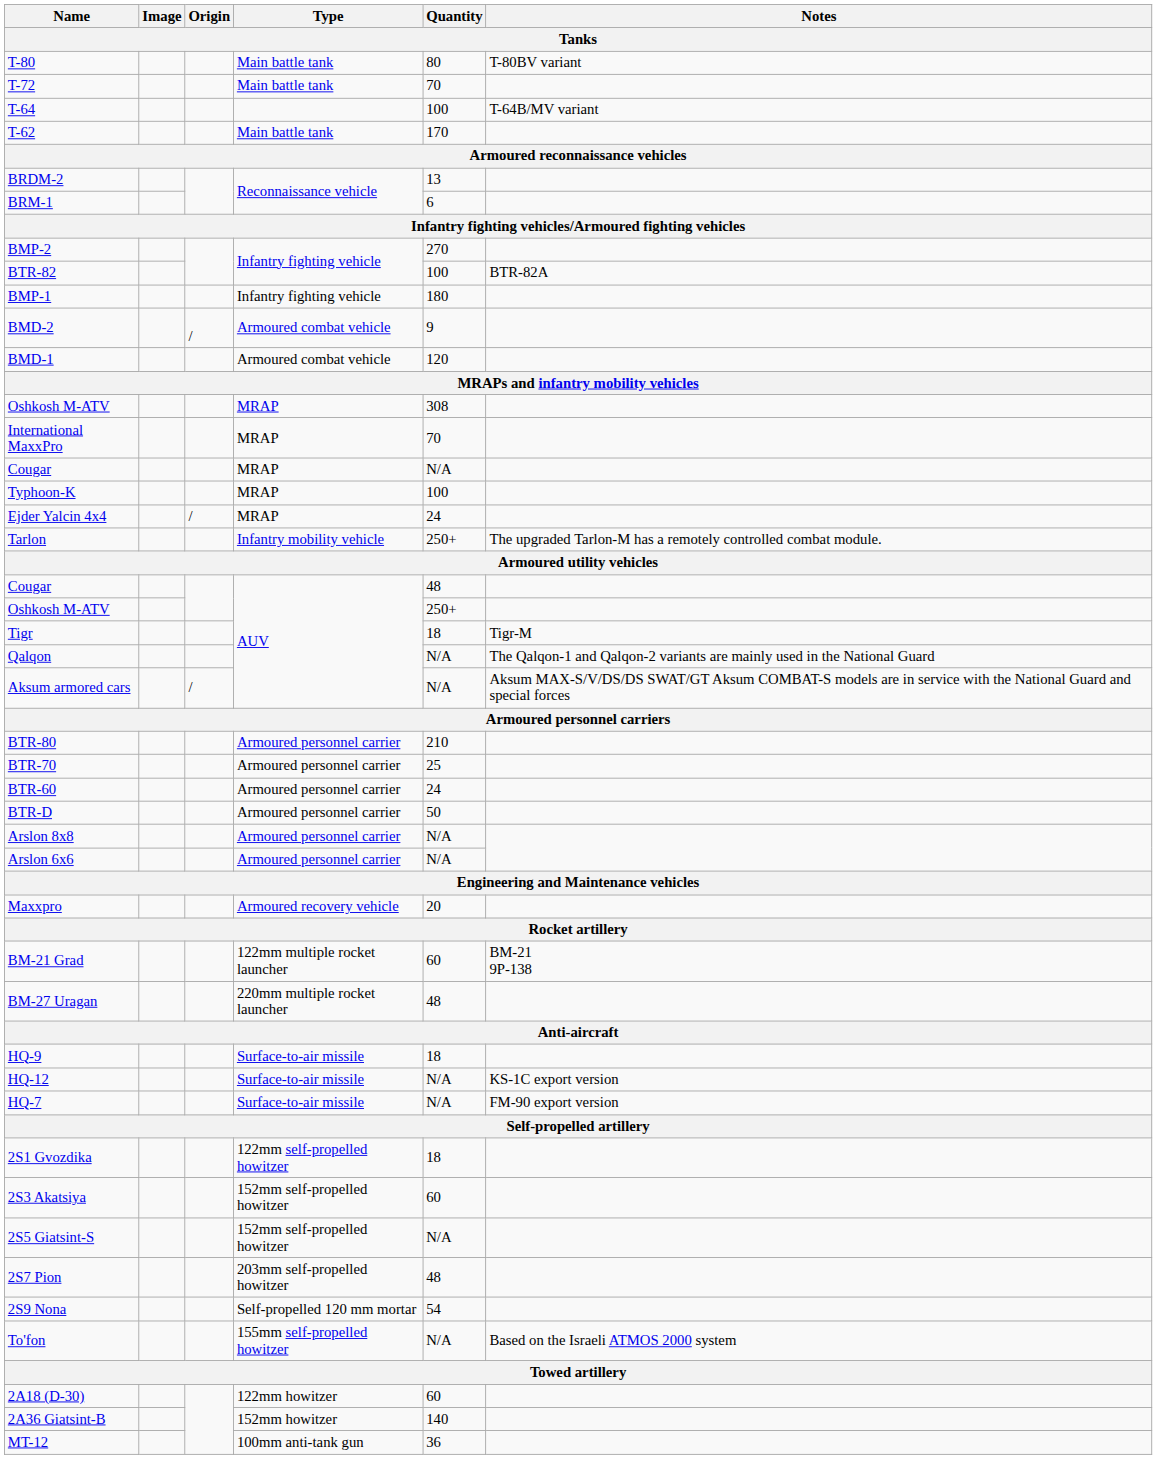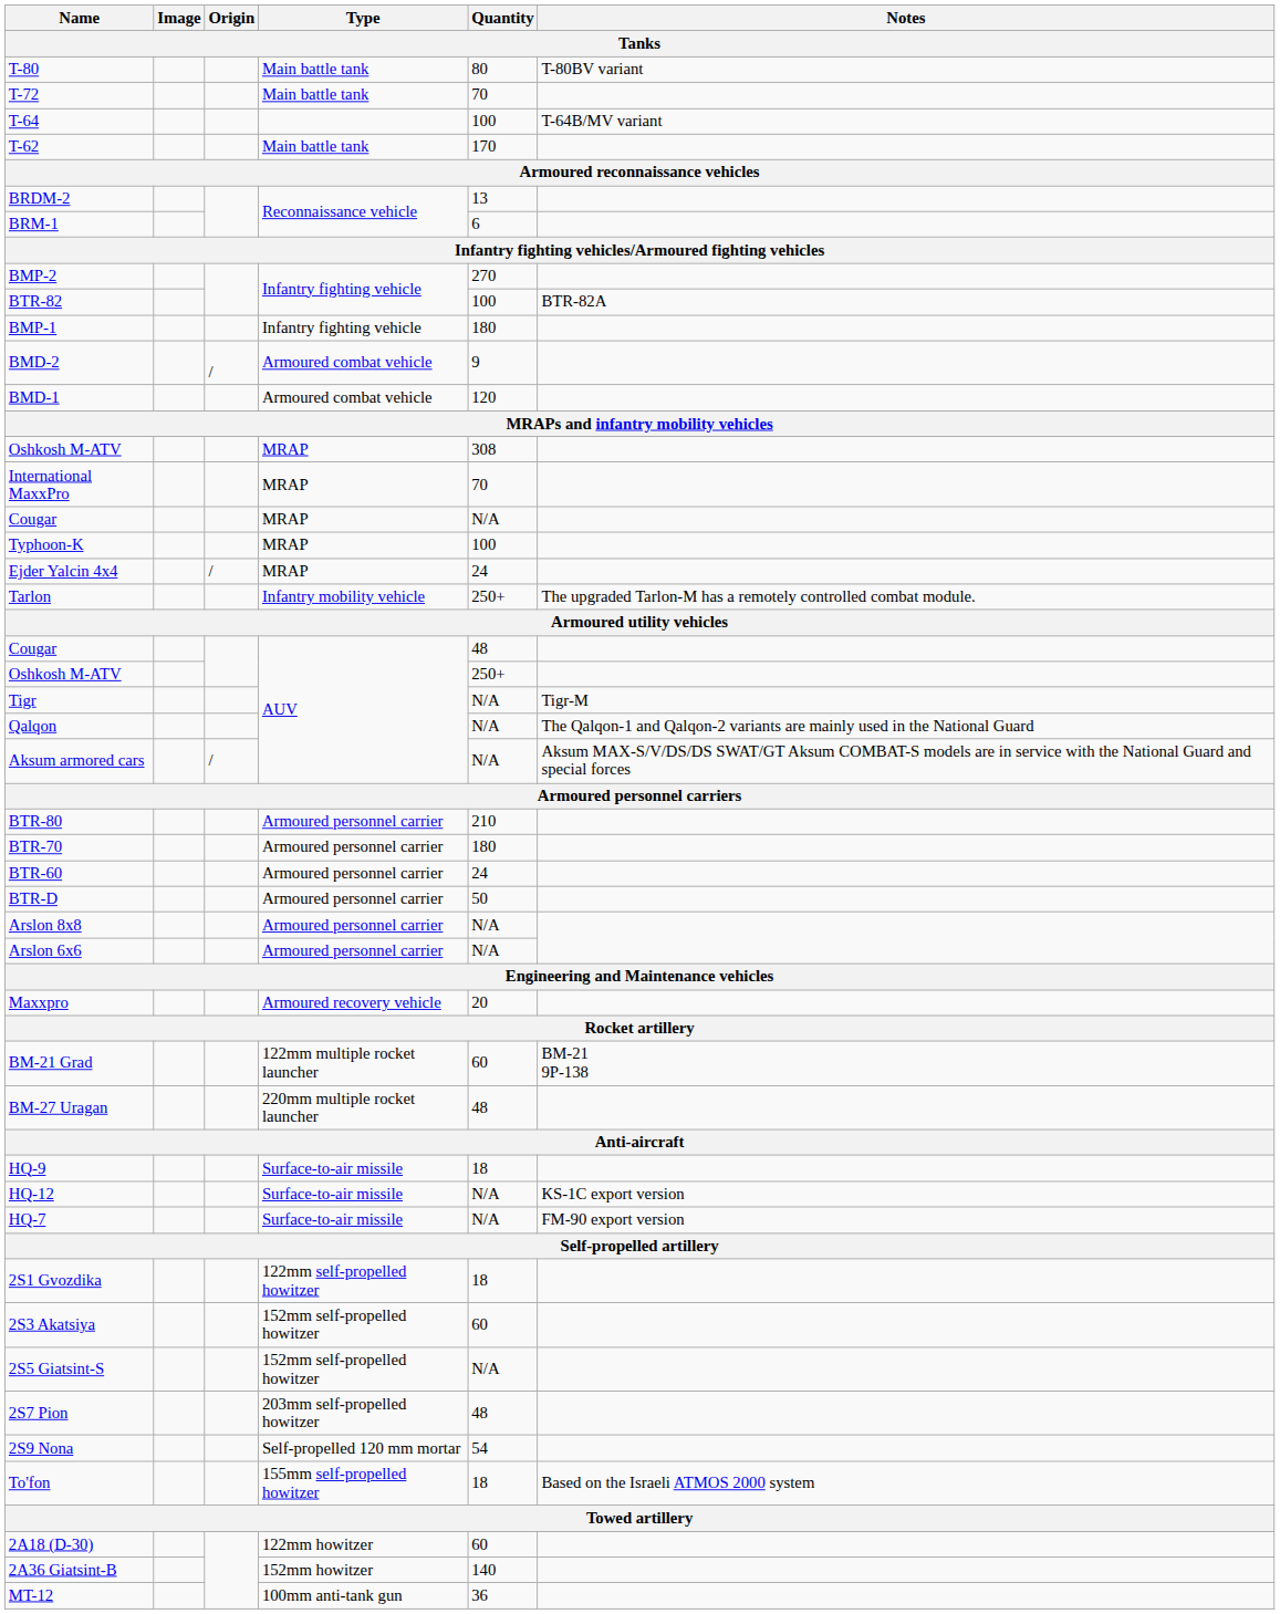 <table class="wikitable">
 <tr>
 <th>Name</th>
 <th>Image</th>
 <th>Origin</th>
 <th>Type</th>
 <th>Quantity</th>
 <th>Notes</th>
 </tr>
 <tr>
 <th colspan="6">Tanks</th>
 </tr>
 <tr>
 <td><a href='#'>T-80</a></td>
 <td></td>
 <td></td>
 <td><a href='#'>Main battle tank</a></td>
 <td>80</td>
 <td>T-80BV variant</td>
 </tr>
 <tr>
 <td><a href='#'>T-72</a></td>
 <td></td>
 <td></td>
 <td><a href='#'>Main battle tank</a></td>
 <td>70</td>
 <td></td>
 </tr>
 <tr>
 <td><a href='#'>T-64</a></td>
 <td></td>
 <td><br></td>
 <td></td>
 <td>100</td>
 <td>T-64B/MV variant</td>
 </tr>
 <tr>
 <td><a href='#'>T-62</a></td>
 <td></td>
 <td></td>
 <td><a href='#'>Main battle tank</a></td>
 <td>170</td>
 <td></td>
 </tr>
 <tr>
 <th colspan="6">Armoured reconnaissance vehicles</th>
 </tr>
 <tr>
 <td><a href='#'>BRDM-2</a></td>
 <td></td>
 <td rowspan="2"></td>
 <td rowspan="2"><a href='#'>Reconnaissance vehicle</a></td>
 <td>13</td>
 <td></td>
 </tr>
 <tr>
 <td><a href='#'>BRM-1</a></td>
 <td></td>
 <td>6</td>
 <td></td>
 </tr>
 <tr>
 <th colspan="6">Infantry fighting vehicles/Armoured fighting vehicles</th>
 </tr>
 <tr>
 <td><a href='#'>BMP-2</a></td>
 <td></td>
 <td rowspan="2"></td>
 <td rowspan="2"><a href='#'>Infantry fighting vehicle</a></td>
 <td>270</td>
 <td></td>
 </tr>
 <tr>
 <td><a href='#'>BTR-82</a></td>
 <td></td>
 <td>100</td>
 <td>BTR-82A</td>
 </tr>
 <tr>
 <td><a href='#'>BMP-1</a></td>
 <td></td>
 <td></td>
 <td>Infantry fighting vehicle</td>
 <td>180</td>
 <td></td>
 </tr>
 <tr>
 <td><a href='#'>BMD-2</a></td>
 <td></td>
 <td><br>/ </td>
 <td><a href='#'>Armoured combat vehicle</a></td>
 <td>9</td>
 <td></td>
 </tr>
 <tr>
 <td><a href='#'>BMD-1</a></td>
 <td></td>
 <td></td>
 <td>Armoured combat vehicle</td>
 <td>120</td>
 <td></td>
 </tr>
 <tr>
 <th colspan="7">MRAPs and <a href='#'>infantry mobility vehicles</a></th>
 </tr>
 <tr>
 <td><a href='#'>Oshkosh M-ATV</a></td>
 <td></td>
 <td></td>
 <td><a href='#'>MRAP</a></td>
 <td>308</td>
 <td></td>
 </tr>
 <tr>
 <td><a href='#'>International MaxxPro</a></td>
 <td></td>
 <td></td>
 <td>MRAP</td>
 <td>70</td>
 <td></td>
 </tr>
 <tr>
 <td><a href='#'>Cougar</a></td>
 <td></td>
 <td></td>
 <td>MRAP</td>
 <td>N/A</td>
 <td></td>
 </tr>
 <tr>
 <td><a href='#'>Typhoon-K</a></td>
 <td></td>
 <td></td>
 <td>MRAP</td>
 <td>100</td>
 <td></td>
 </tr>
 <tr>
 <td><a href='#'>Ejder Yalcin 4x4</a></td>
 <td></td>
 <td> /<br></td>
 <td>MRAP</td>
 <td>24</td>
 <td></td>
 </tr>
 <tr>
 <td><a href='#'>Tarlon</a></td>
 <td></td>
 <td></td>
 <td><a href='#'>Infantry mobility vehicle</a></td>
 <td>250+</td>
 <td>The upgraded Tarlon-M has a remotely controlled combat module.</td>
 </tr>
 <tr>
 <th colspan="6">Armoured utility vehicles</th>
 </tr>
 <tr>
 <td><a href='#'>Cougar</a></td>
 <td></td>
 <td rowspan="2"></td>
 <td rowspan="5"><a href='#'>AUV</a></td>
 <td>48</td>
 <td></td>
 </tr>
 <tr>
 <td><a href='#'>Oshkosh M-ATV</a></td>
 <td></td>
 <td>250+</td>
 <td></td>
 </tr>
 <tr>
 <td><a href='#'>Tigr</a></td>
 <td></td>
 <td></td>
-<td>18</td>
+<td>N/A</td>
 <td>Tigr-M</td>
 </tr>
 <tr>
 <td><a href='#'>Qalqon</a></td>
 <td></td>
 <td></td>
 <td>N/A</td>
 <td>The Qalqon-1 and Qalqon-2 variants are mainly used in the National Guard</td>
 </tr>
 <tr>
 <td><a href='#'>Aksum armored cars</a></td>
 <td></td>
 <td>/</td>
 <td>N/A</td>
 <td>Aksum MAX-S/V/DS/DS SWAT/GT Aksum COMBAT-S models are in service with the National Guard and special forces</td>
 </tr>
 <tr>
 <th colspan="6">Armoured personnel carriers</th>
 </tr>
 <tr>
 <td><a href='#'>BTR-80</a></td>
 <td></td>
 <td></td>
 <td><a href='#'>Armoured personnel carrier</a></td>
 <td>210</td>
 <td></td>
 </tr>
 <tr>
 <td><a href='#'>BTR-70</a></td>
 <td></td>
 <td></td>
 <td>Armoured personnel carrier</td>
-<td>25</td>
+<td>180</td>
 <td></td>
 </tr>
 <tr>
 <td><a href='#'>BTR-60</a></td>
 <td></td>
 <td></td>
 <td>Armoured personnel carrier</td>
 <td>24</td>
 <td></td>
 </tr>
 <tr>
 <td><a href='#'>BTR-D</a></td>
 <td></td>
 <td></td>
 <td>Armoured personnel carrier</td>
 <td>50</td>
 <td></td>
 </tr>
 <tr>
 <td><a href='#'>Arslon 8x8</a></td>
 <td></td>
 <td></td>
 <td><a href='#'>Armoured personnel carrier</a></td>
 <td>N/A</td>
 </tr>
 <tr>
 <td><a href='#'>Arslon 6x6</a></td>
 <td></td>
 <td></td>
 <td><a href='#'>Armoured personnel carrier</a></td>
 <td>N/A</td>
 </tr>
 <tr>
 <th colspan="6">Engineering and Maintenance vehicles</th>
 </tr>
 <tr>
 <td><a href='#'>Maxxpro</a></td>
 <td></td>
 <td></td>
 <td><a href='#'>Armoured recovery vehicle</a></td>
 <td>20</td>
 <td></td>
 </tr>
 <tr>
 <th colspan="6">Rocket artillery</th>
 </tr>
 <tr>
 <td><a href='#'>BM-21 Grad</a></td>
 <td></td>
 <td></td>
 <td>122mm multiple rocket launcher</td>
 <td>60</td>
 <td>BM-21<br>9P-138</td>
 </tr>
 <tr>
 <td><a href='#'>BM-27 Uragan</a></td>
 <td></td>
 <td></td>
 <td>220mm multiple rocket launcher</td>
 <td>48</td>
 <td></td>
 </tr>
 <tr>
 <th colspan="6">Anti-aircraft</th>
 </tr>
 <tr>
 <td><a href='#'>HQ-9</a></td>
 <td></td>
 <td></td>
 <td><a href='#'>Surface-to-air missile</a></td>
 <td>18</td>
 <td></td>
 </tr>
 <tr>
 <td><a href='#'>HQ-12</a></td>
 <td></td>
 <td></td>
 <td><a href='#'>Surface-to-air missile</a></td>
 <td>N/A</td>
 <td>KS-1C export version</td>
 </tr>
 <tr>
 <td><a href='#'>HQ-7</a></td>
 <td></td>
 <td></td>
 <td><a href='#'>Surface-to-air missile</a></td>
 <td>N/A</td>
 <td>FM-90 export version</td>
 </tr>
 <tr>
 <th colspan="6">Self-propelled artillery</th>
 </tr>
 <tr>
 <td><a href='#'>2S1 Gvozdika</a></td>
 <td></td>
 <td></td>
 <td>122mm <a href='#'>self-propelled howitzer</a></td>
 <td>18</td>
 <td></td>
 </tr>
 <tr>
 <td><a href='#'>2S3 Akatsiya</a></td>
 <td></td>
 <td></td>
 <td>152mm self-propelled howitzer</td>
 <td>60</td>
 <td></td>
 </tr>
 <tr>
 <td><a href='#'>2S5 Giatsint-S</a></td>
 <td></td>
 <td></td>
 <td>152mm self-propelled howitzer</td>
 <td>N/A</td>
 <td></td>
 </tr>
 <tr>
 <td><a href='#'>2S7 Pion</a></td>
 <td></td>
 <td></td>
 <td>203mm self-propelled howitzer</td>
 <td>48</td>
 <td></td>
 </tr>
 <tr>
 <td><a href='#'>2S9 Nona</a></td>
 <td></td>
 <td></td>
 <td>Self-propelled 120 mm mortar</td>
 <td>54</td>
 <td></td>
 </tr>
 <tr>
 <td><a href='#'>To'fon</a></td>
 <td></td>
 <td></td>
 <td>155mm <a href='#'>self-propelled howitzer</a></td>
-<td>N/A</td>
+<td>18</td>
 <td>Based on the Israeli <a href='#'>ATMOS 2000</a> system</td>
 </tr>
 <tr>
 <th colspan="6">Towed artillery</th>
 </tr>
 <tr>
 <td><a href='#'>2A18 (D-30)</a></td>
 <td></td>
 <td rowspan="3"></td>
 <td>122mm howitzer</td>
 <td>60</td>
 <td></td>
 </tr>
 <tr>
 <td><a href='#'>2A36 Giatsint-B</a></td>
 <td></td>
 <td>152mm howitzer</td>
 <td>140</td>
 <td></td>
 </tr>
 <tr>
 <td><a href='#'>MT-12</a></td>
 <td></td>
 <td>100mm anti-tank gun</td>
 <td>36</td>
 <td></td>
 </tr>
 </table>
